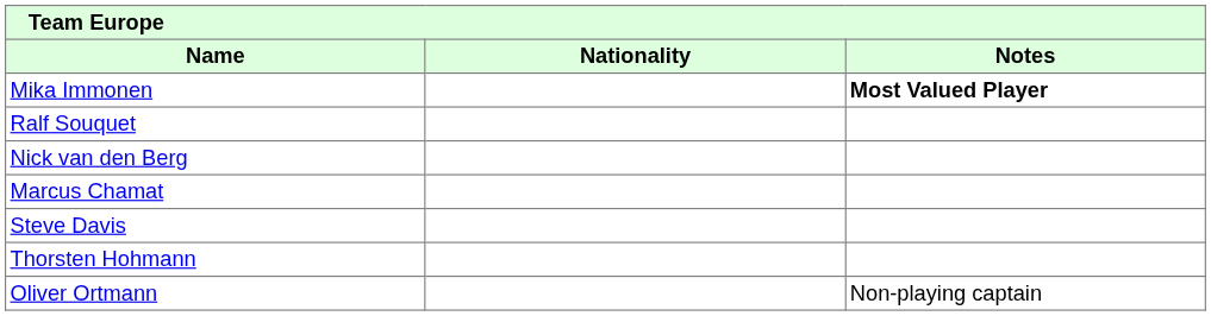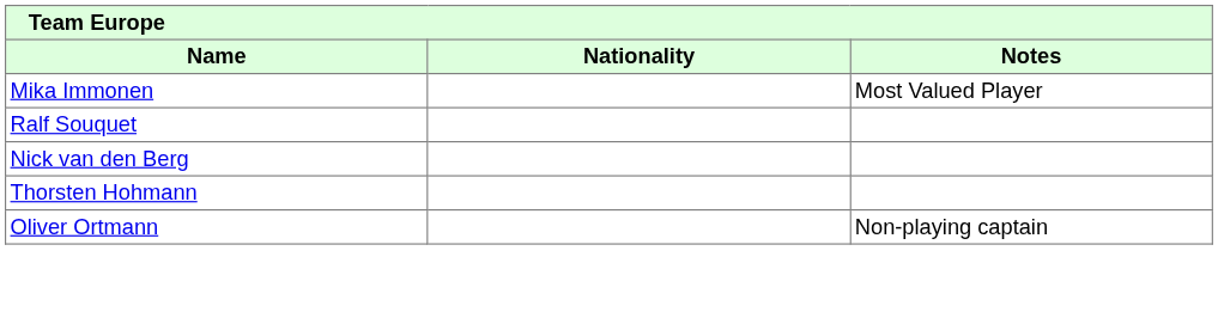 <table border="1" cellpadding="3" width="70%" style="border-collapse: collapse;">
 <tr bgcolor="#ddffdd">
 <td colspan=3>   <strong>Team Europe</strong></td>
 </tr>
 <tr bgcolor="#ddffdd">
 <th width=35%>Name</th>
 <th width=35%>Nationality</th>
 <th width=30%>Notes</th>
 </tr>
 <tr>
 <td><a href='#'>Mika Immonen</a></td>
 <td></td>
-<td><strong>Most Valued Player</strong></td>
+<td>Most Valued Player</td>
 </tr>
 <tr>
 <td><a href='#'>Ralf Souquet</a></td>
 <td></td>
 <td></td>
 </tr>
 <tr>
 <td><a href='#'>Nick van den Berg</a></td>
-<td></td>
-<td></td>
-</tr>
-<tr>
-<td><a href='#'>Marcus Chamat</a></td>
-<td></td>
-<td></td>
-</tr>
-<tr>
-<td><a href='#'>Steve Davis</a></td>
 <td></td>
 <td></td>
 </tr>
 <tr>
 <td><a href='#'>Thorsten Hohmann</a></td>
 <td></td>
 <td></td>
 </tr>
 <tr>
 <td><a href='#'>Oliver Ortmann</a></td>
 <td></td>
 <td>Non-playing captain</td>
 </tr>
 </table>
